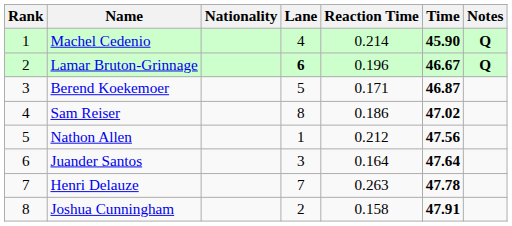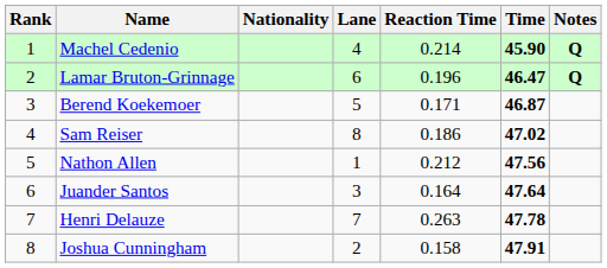 <table class="wikitable sortable" style="text-align:center">
 <tr>
 <th>Rank</th>
 <th>Name</th>
 <th>Nationality</th>
 <th>Lane</th>
 <th>Reaction Time</th>
 <th>Time</th>
 <th>Notes</th>
 </tr>
 <tr bgcolor=ccffcc>
 <td>1</td>
 <td align=left><a href='#'>Machel Cedenio</a></td>
 <td align=left></td>
 <td>4</td>
 <td>0.214</td>
 <td><strong>45.90</strong></td>
 <td><strong>Q</strong></td>
 </tr>
 <tr bgcolor=ccffcc>
 <td>2</td>
 <td align=left><a href='#'>Lamar Bruton-Grinnage</a></td>
 <td align=left></td>
-<td><strong>6</strong></td>
+<td>6</td>
 <td>0.196</td>
-<td><strong>46.67</strong></td>
+<td><strong>46.47</strong></td>
 <td><strong>Q</strong></td>
 </tr>
 <tr>
 <td>3</td>
 <td align=left><a href='#'>Berend Koekemoer</a></td>
 <td align=left></td>
 <td>5</td>
 <td>0.171</td>
 <td><strong>46.87</strong></td>
 <td></td>
 </tr>
 <tr>
 <td>4</td>
 <td align=left><a href='#'>Sam Reiser</a></td>
 <td align=left></td>
 <td>8</td>
 <td>0.186</td>
 <td><strong>47.02</strong></td>
 <td></td>
 </tr>
 <tr>
 <td>5</td>
 <td align=left><a href='#'>Nathon Allen</a></td>
 <td align=left></td>
 <td>1</td>
 <td>0.212</td>
 <td><strong>47.56</strong></td>
 <td></td>
 </tr>
 <tr>
 <td>6</td>
 <td align=left><a href='#'>Juander Santos</a></td>
 <td align=left></td>
 <td>3</td>
 <td>0.164</td>
 <td><strong>47.64</strong></td>
 <td></td>
 </tr>
 <tr>
 <td>7</td>
 <td align=left><a href='#'>Henri Delauze</a></td>
 <td align=left></td>
 <td>7</td>
 <td>0.263</td>
 <td><strong>47.78</strong></td>
 <td></td>
 </tr>
 <tr>
 <td>8</td>
 <td align=left><a href='#'>Joshua Cunningham</a></td>
 <td align=left></td>
 <td>2</td>
 <td>0.158</td>
 <td><strong>47.91</strong></td>
 <td></td>
 </tr>
 </table>
